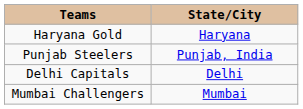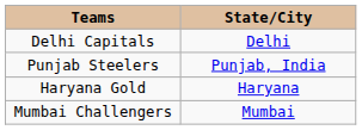 <table class="wikitable" style="text-align: center";>
 <tr>
 <th style="background-color: #DFC0A1;" width="150px">Teams</th>
 <th style="background-color: #DFC0A1;" width="150px">State/City</th>
 </tr>
 <tr>
-<td>Haryana Gold</td>
-<td><a href='#'>Haryana</a></td>
+<td>Delhi Capitals</td>
+<td><a href='#'>Delhi</a></td>
 </tr>
 <tr>
 <td>Punjab Steelers</td>
 <td><a href='#'>Punjab, India</a></td>
 </tr>
 <tr>
-<td>Delhi Capitals</td>
-<td><a href='#'>Delhi</a></td>
+<td>Haryana Gold</td>
+<td><a href='#'>Haryana</a></td>
 </tr>
 <tr>
 <td>Mumbai Challengers</td>
 <td><a href='#'>Mumbai</a></td>
 </tr>
 </table>
